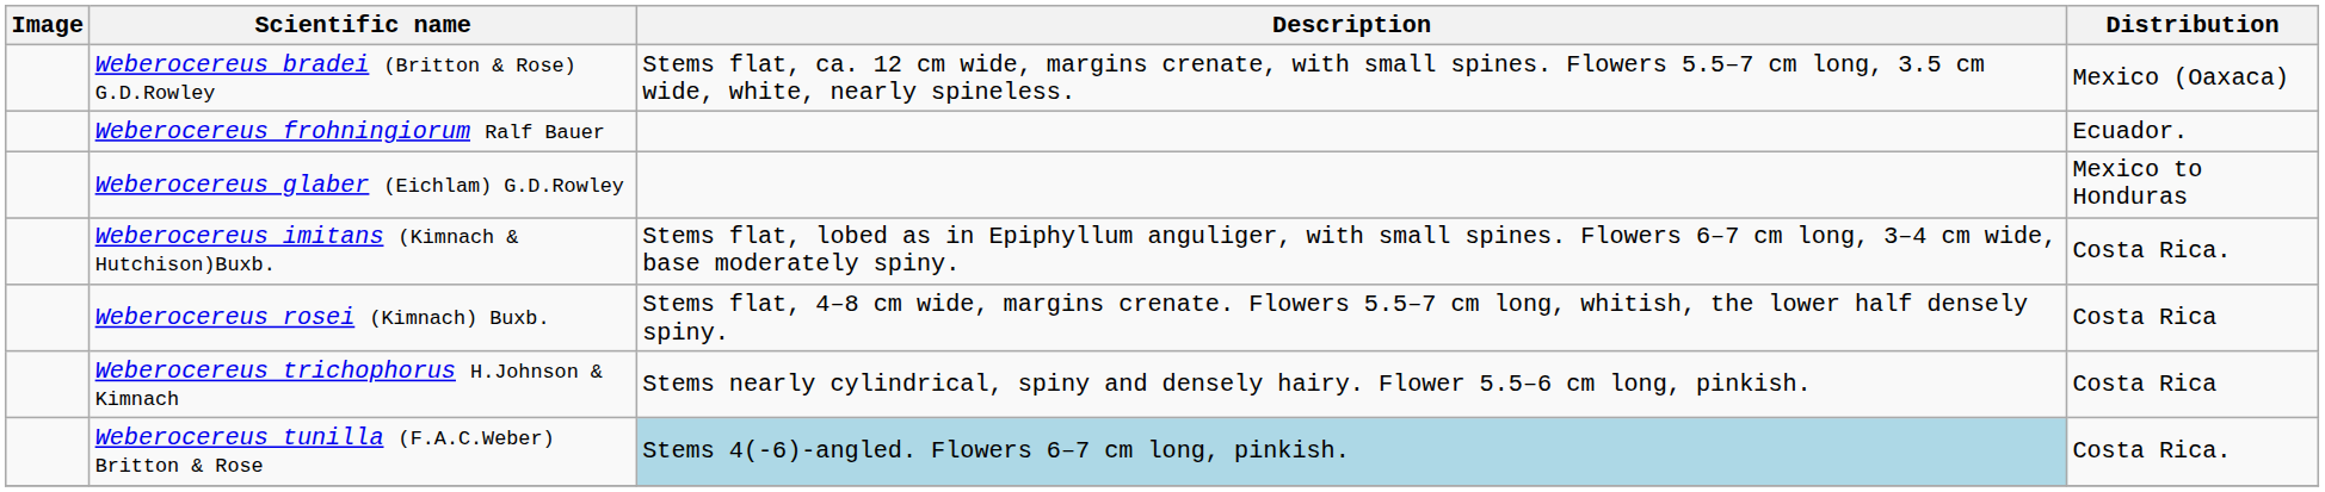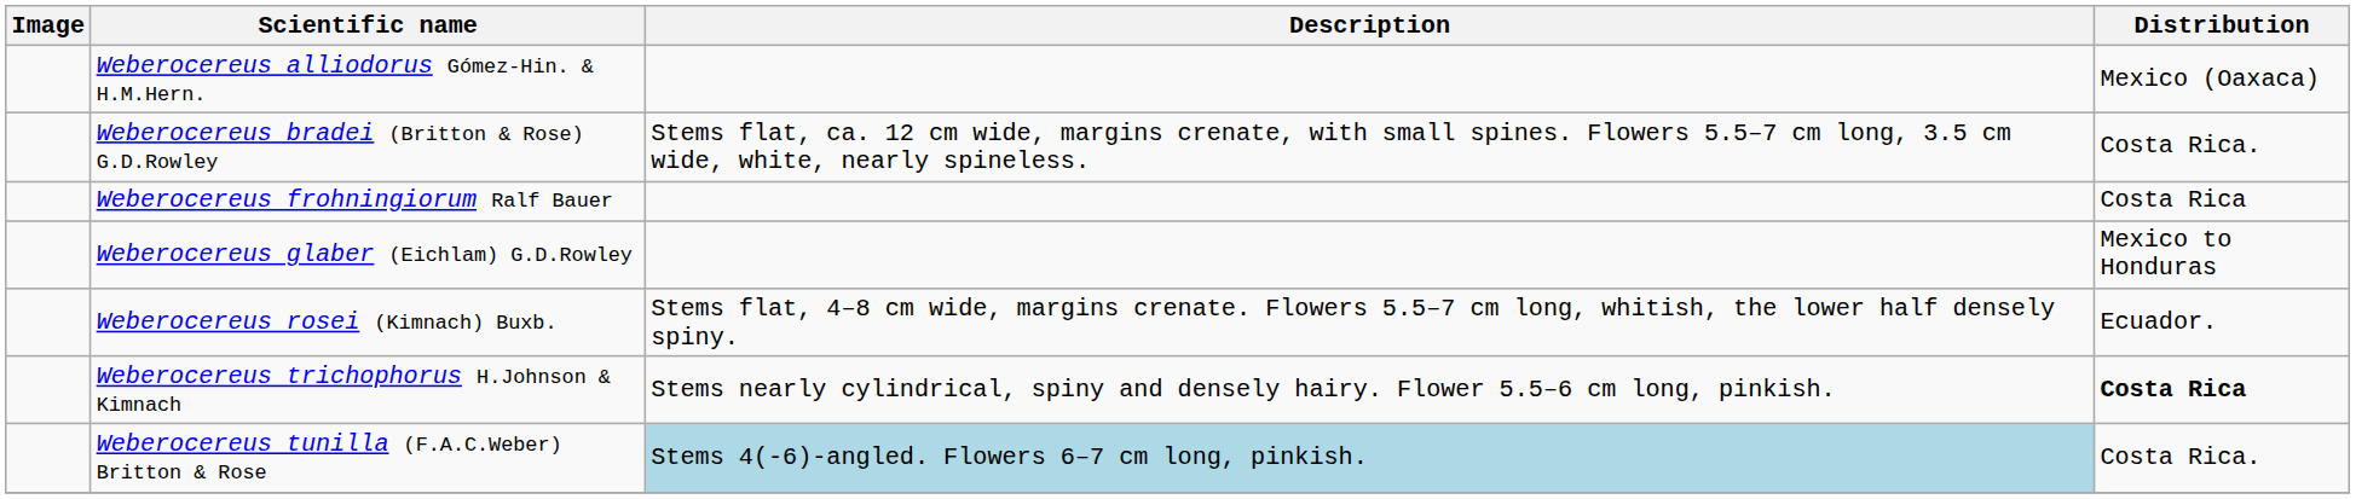 <table class="wikitable">
 <tr>
 <th>Image</th>
 <th>Scientific name</th>
 <th>Description</th>
 <th>Distribution</th>
 </tr>
 <tr>
 <td></td>
+<td><em><a href='#'>Weberocereus alliodorus</a></em> <small>Gómez-Hin. & H.M.Hern.</small></td>
+<td></td>
+<td>Mexico (Oaxaca)</td>
+</tr>
+<tr>
+<td></td>
 <td><em><a href='#'>Weberocereus bradei</a></em> <small>(Britton & Rose) G.D.Rowley</small></td>
 <td>Stems flat, ca. 12 cm wide, margins crenate, with small spines. Flowers 5.5–7 cm long, 3.5 cm wide, white, nearly spineless.</td>
-<td>Mexico (Oaxaca)</td>
+<td>Costa Rica.</td>
 </tr>
 <tr>
 <td></td>
 <td><em><a href='#'>Weberocereus frohningiorum</a></em> <small>Ralf Bauer</small></td>
 <td></td>
-<td>Ecuador.</td>
+<td>Costa Rica</td>
 </tr>
 <tr>
 <td></td>
 <td><em><a href='#'>Weberocereus glaber</a></em> <small> (Eichlam) G.D.Rowley</small></td>
 <td></td>
 <td>Mexico to Honduras</td>
 </tr>
 <tr>
 <td></td>
-<td><em><a href='#'>Weberocereus imitans</a></em> <small>(Kimnach & Hutchison)Buxb.</small></td>
-<td>Stems flat, lobed as in Epiphyllum anguliger, with small spines. Flowers 6–7 cm long, 3–4 cm wide, base moderately spiny. </td>
-<td>Costa Rica.</td>
-</tr>
-<tr>
-<td></td>
 <td><em><a href='#'>Weberocereus rosei</a></em> <small>(Kimnach) Buxb.</small></td>
 <td>Stems flat, 4–8 cm wide, margins crenate. Flowers 5.5–7 cm long, whitish, the lower half densely spiny.</td>
-<td>Costa Rica</td>
+<td>Ecuador.</td>
 </tr>
 <tr>
 <td></td>
 <td><em><a href='#'>Weberocereus trichophorus</a></em> <small>H.Johnson & Kimnach</small></td>
 <td>Stems nearly cylindrical, spiny and densely hairy. Flower 5.5–6 cm long, pinkish.</td>
-<td>Costa Rica</td>
+<td><strong>Costa Rica</strong></td>
 </tr>
 <tr>
 <td></td>
 <td><em><a href='#'>Weberocereus tunilla</a></em> <small>(F.A.C.Weber) Britton & Rose</small></td>
 <td style="background: lightblue;">Stems 4(-6)-angled. Flowers 6–7 cm long, pinkish.</td>
 <td>Costa Rica.</td>
 </tr>
 <tr>
 </tr>
 </table>
